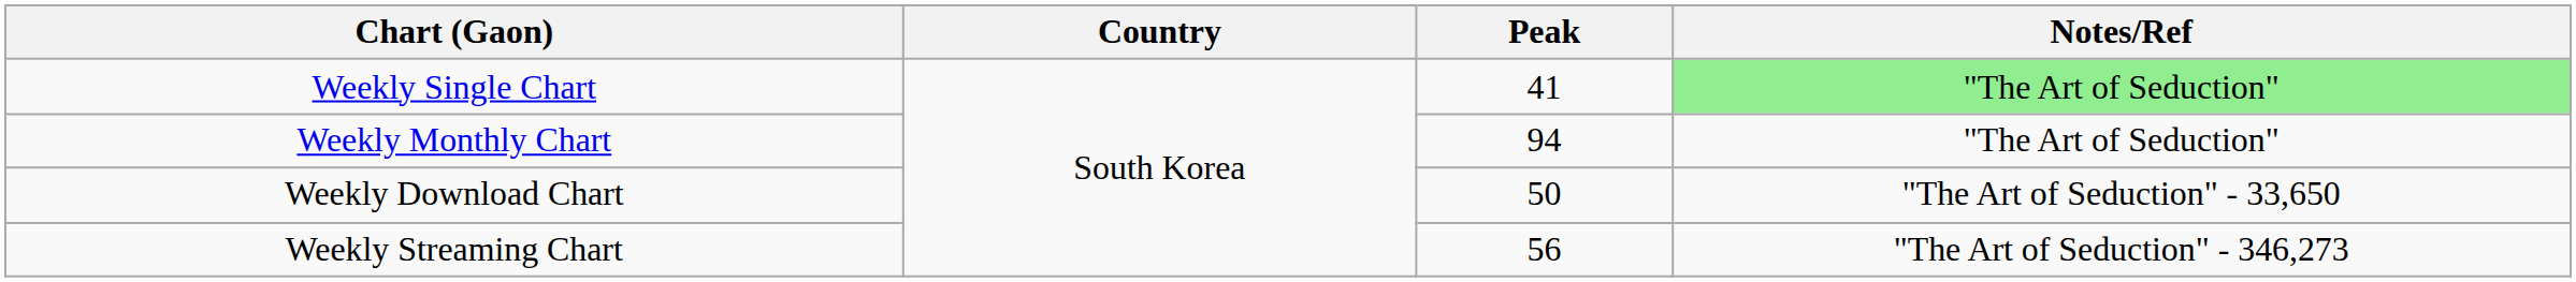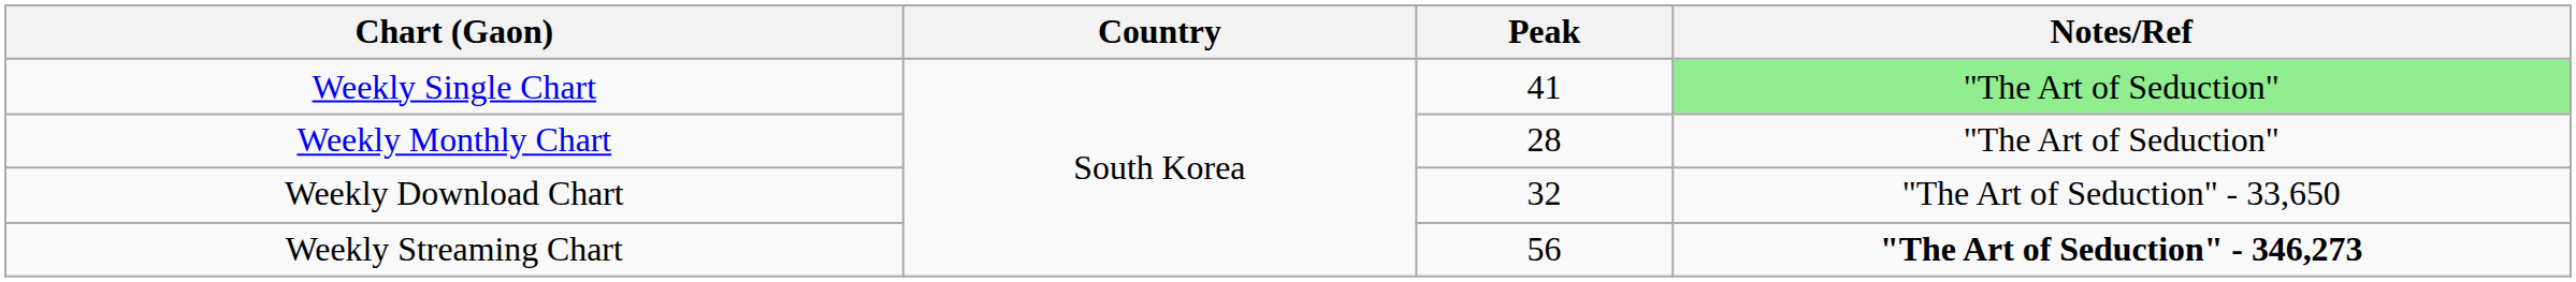 <table class="wikitable" style="text-align:center; width:95%">
 <tr>
 <th width=35%>Chart (Gaon)</th>
 <th width=20%>Country</th>
 <th width=10%>Peak</th>
 <th width=35%>Notes/Ref</th>
 </tr>
 <tr>
 <td><a href='#'>Weekly Single Chart</a></td>
 <td rowspan=4>South Korea</td>
 <td>41</td>
 <td style="background: lightgreen;">"The Art of Seduction"</td>
 </tr>
 <tr>
 <td><a href='#'>Weekly Monthly Chart</a></td>
-<td>94</td>
+<td>28</td>
 <td>"The Art of Seduction"</td>
 </tr>
 <tr>
 <td>Weekly Download Chart</td>
-<td>50</td>
+<td>32</td>
 <td>"The Art of Seduction" - 33,650</td>
 </tr>
 <tr>
 <td>Weekly Streaming Chart</td>
 <td>56</td>
-<td>"The Art of Seduction" - 346,273</td>
+<td><strong>"The Art of Seduction" - 346,273</strong></td>
 </tr>
 </table>
